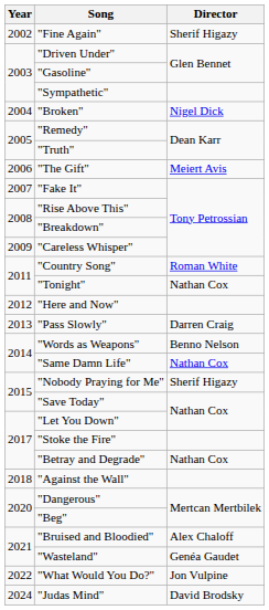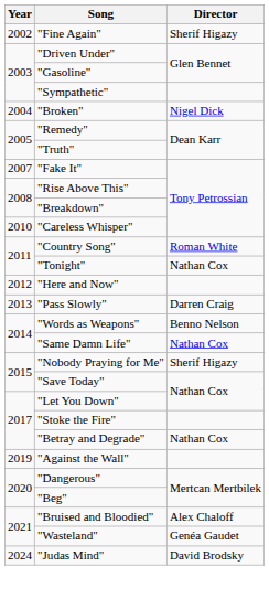 <table class="wikitable">
 <tr>
 <th>Year</th>
 <th>Song</th>
 <th>Director</th>
 </tr>
 <tr>
 <td>2002</td>
 <td>"Fine Again"</td>
 <td>Sherif Higazy</td>
 </tr>
 <tr>
 <td rowspan="3">2003</td>
 <td>"Driven Under"</td>
 <td rowspan="2">Glen Bennet</td>
 </tr>
 <tr>
 <td>"Gasoline"</td>
 </tr>
 <tr>
 <td>"Sympathetic"</td>
 <td></td>
 </tr>
 <tr>
 <td>2004</td>
 <td>"Broken" </td>
 <td><a href='#'>Nigel Dick</a></td>
 </tr>
 <tr>
 <td rowspan="2">2005</td>
 <td>"Remedy"</td>
 <td rowspan="2">Dean Karr</td>
 </tr>
 <tr>
 <td>"Truth"</td>
 </tr>
 <tr>
-<td>2006</td>
-<td>"The Gift"</td>
-<td><a href='#'>Meiert Avis</a></td>
-</tr>
-<tr>
 <td>2007</td>
 <td>"Fake It"</td>
 <td rowspan="4"><a href='#'>Tony Petrossian</a></td>
 </tr>
 <tr>
 <td rowspan="2">2008</td>
 <td>"Rise Above This"</td>
 </tr>
 <tr>
 <td>"Breakdown"</td>
 </tr>
 <tr>
-<td>2009</td>
+<td>2010</td>
 <td>"Careless Whisper"</td>
 </tr>
 <tr>
 <td rowspan="2">2011</td>
 <td>"Country Song"</td>
 <td><a href='#'>Roman White</a></td>
 </tr>
 <tr>
 <td>"Tonight"</td>
 <td>Nathan Cox</td>
 </tr>
 <tr>
 <td>2012</td>
 <td>"Here and Now"</td>
 <td></td>
 </tr>
 <tr>
 <td>2013</td>
 <td>"Pass Slowly"</td>
 <td>Darren Craig</td>
 </tr>
 <tr>
 <td rowspan="2">2014</td>
 <td>"Words as Weapons"</td>
 <td>Benno Nelson</td>
 </tr>
 <tr>
 <td>"Same Damn Life"</td>
 <td><a href='#'>Nathan Cox</a></td>
 </tr>
 <tr>
 <td rowspan="2">2015</td>
 <td>"Nobody Praying for Me"</td>
 <td>Sherif Higazy</td>
 </tr>
 <tr>
 <td>"Save Today"</td>
 <td rowspan="2">Nathan Cox</td>
 </tr>
 <tr>
 <td rowspan="3">2017</td>
 <td>"Let You Down"</td>
 </tr>
 <tr>
 <td>"Stoke the Fire"</td>
 <td></td>
 </tr>
 <tr>
 <td>"Betray and Degrade"</td>
 <td>Nathan Cox</td>
 </tr>
 <tr>
-<td>2018</td>
+<td>2019</td>
 <td>"Against the Wall" </td>
 <td></td>
 </tr>
 <tr>
 <td rowspan="2">2020</td>
 <td>"Dangerous"</td>
 <td rowspan="2">Mertcan Mertbilek</td>
 </tr>
 <tr>
 <td>"Beg"</td>
 </tr>
 <tr>
 <td rowspan="2">2021</td>
 <td>"Bruised and Bloodied"</td>
 <td>Alex Chaloff</td>
 </tr>
 <tr>
 <td>"Wasteland"</td>
 <td>Genéa Gaudet</td>
 </tr>
 <tr>
-<td>2022</td>
-<td>"What Would You Do?"</td>
-<td>Jon Vulpine</td>
-</tr>
-<tr>
 <td>2024</td>
 <td>"Judas Mind"</td>
 <td>David Brodsky</td>
 </tr>
 </table>
